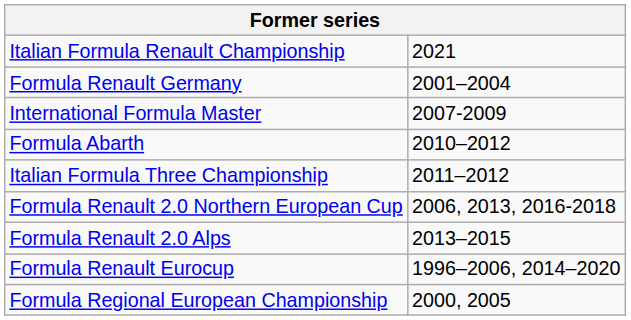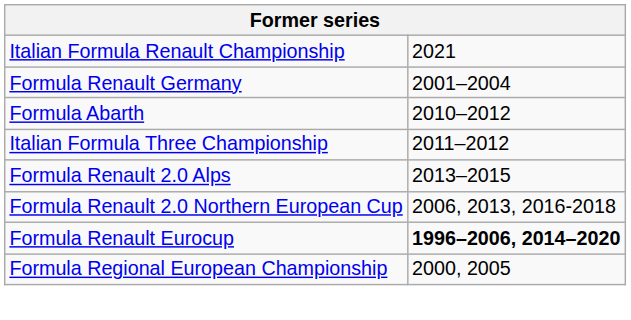 <table class="wikitable" border="1" style="font-size:85%;">
 <tr>
 <th colspan=2>Former series</th>
 </tr>
 <tr>
 <td><a href='#'>Italian Formula Renault Championship</a></td>
 <td>2021</td>
 </tr>
 <tr>
 <td><a href='#'>Formula Renault Germany</a></td>
 <td>2001–2004</td>
 </tr>
 <tr>
-<td><a href='#'>International Formula Master</a></td>
-<td>2007-2009</td>
-</tr>
-<tr>
 <td><a href='#'>Formula Abarth</a></td>
 <td>2010–2012</td>
 </tr>
 <tr>
 <td><a href='#'>Italian Formula Three Championship</a></td>
 <td>2011–2012</td>
 </tr>
 <tr>
+<td><a href='#'>Formula Renault 2.0 Alps</a></td>
+<td>2013–2015</td>
+</tr>
+<tr>
 <td><a href='#'>Formula Renault 2.0 Northern European Cup</a></td>
 <td>2006, 2013, 2016-2018</td>
 </tr>
 <tr>
-<td><a href='#'>Formula Renault 2.0 Alps</a></td>
-<td>2013–2015</td>
-</tr>
-<tr>
 <td><a href='#'>Formula Renault Eurocup</a></td>
-<td>1996–2006, 2014–2020</td>
+<td><strong>1996–2006, 2014–2020</strong></td>
 </tr>
 <tr>
 <td><a href='#'>Formula Regional European Championship</a></td>
 <td>2000, 2005</td>
 </tr>
 </table>
